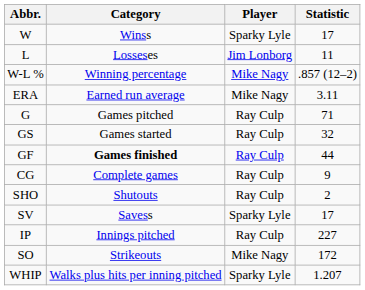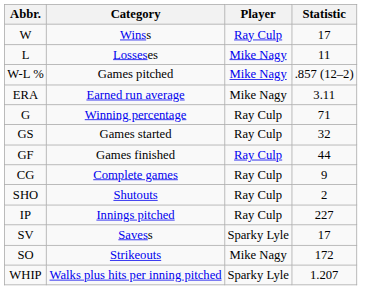 <table class="wikitable sortable" style="text-align:center;">
 <tr>
 <th>Abbr.</th>
 <th>Category</th>
 <th>Player</th>
 <th>Statistic</th>
 </tr>
 <tr>
 <td>W</td>
 <td><a href='#'>Wins</a>s</td>
-<td>Sparky Lyle</td>
+<td><a href='#'>Ray Culp</a></td>
 <td>17</td>
 </tr>
 <tr>
 <td>L</td>
 <td><a href='#'>Losses</a>es</td>
-<td><a href='#'>Jim Lonborg</a></td>
+<td><a href='#'>Mike Nagy</a></td>
 <td>11</td>
 </tr>
 <tr>
 <td>W-L %</td>
-<td><a href='#'>Winning percentage</a></td>
+<td>Games pitched</td>
 <td><a href='#'>Mike Nagy</a></td>
 <td>.857 (12–2)</td>
 </tr>
 <tr>
 <td>ERA</td>
 <td><a href='#'>Earned run average</a></td>
 <td>Mike Nagy</td>
 <td>3.11</td>
 </tr>
 <tr>
 <td>G</td>
-<td>Games pitched</td>
+<td><a href='#'>Winning percentage</a></td>
 <td>Ray Culp</td>
 <td>71</td>
 </tr>
 <tr>
 <td>GS</td>
 <td>Games started</td>
 <td>Ray Culp</td>
 <td>32</td>
 </tr>
 <tr>
 <td>GF</td>
-<td><strong>Games finished</strong></td>
+<td>Games finished</td>
 <td><a href='#'>Ray Culp</a></td>
 <td>44</td>
 </tr>
 <tr>
 <td>CG</td>
 <td><a href='#'>Complete games</a></td>
 <td>Ray Culp</td>
 <td>9</td>
 </tr>
 <tr>
 <td>SHO</td>
 <td><a href='#'>Shutouts</a></td>
 <td>Ray Culp</td>
 <td>2</td>
 </tr>
 <tr>
+<td>IP</td>
+<td><a href='#'>Innings pitched</a></td>
+<td>Ray Culp</td>
+<td>227</td>
+</tr>
+<tr>
 <td>SV</td>
 <td><a href='#'>Saves</a>s</td>
 <td>Sparky Lyle</td>
 <td>17</td>
-</tr>
-<tr>
-<td>IP</td>
-<td><a href='#'>Innings pitched</a></td>
-<td>Ray Culp</td>
-<td>227</td>
 </tr>
 <tr>
 <td>SO</td>
 <td><a href='#'>Strikeouts</a></td>
 <td>Mike Nagy</td>
 <td>172</td>
 </tr>
 <tr>
 <td>WHIP</td>
 <td><a href='#'>Walks plus hits per inning pitched</a></td>
 <td>Sparky Lyle</td>
 <td>1.207</td>
 </tr>
 </table>
